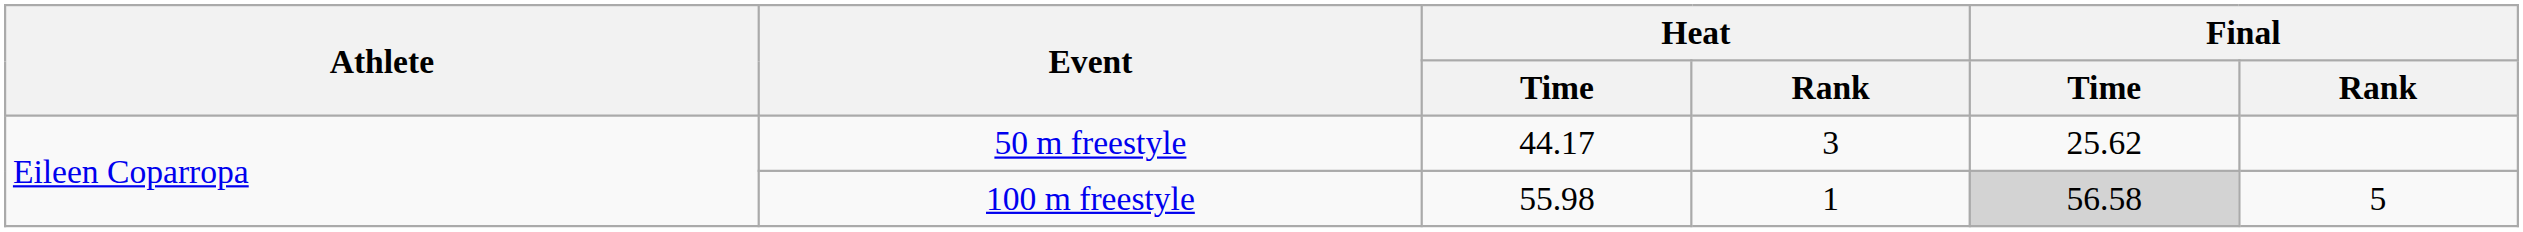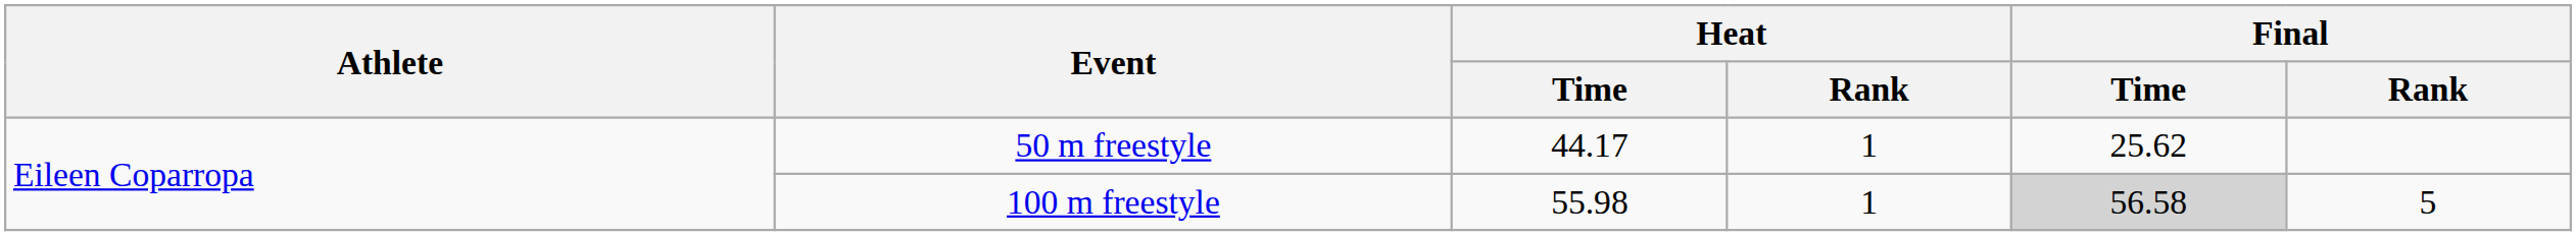 <table class=wikitable style="font-size:95%" width="90%">
 <tr>
 <th rowspan="2">Athlete</th>
 <th rowspan="2">Event</th>
 <th colspan="2">Heat</th>
 <th colspan="2">Final</th>
 </tr>
 <tr>
 <th>Time</th>
 <th>Rank</th>
 <th>Time</th>
 <th>Rank</th>
 </tr>
 <tr>
 <td rowspan=2 width=30%><a href='#'>Eileen Coparropa</a></td>
 <td align=center><a href='#'>50 m freestyle</a></td>
 <td align=center>44.17</td>
-<td align=center>3</td>
+<td align=center>1</td>
 <td align=center>25.62</td>
 <td align=center></td>
 </tr>
 <tr>
 <td align=center><a href='#'>100 m freestyle</a></td>
 <td align=center>55.98</td>
 <td align=center>1</td>
 <td align=center style="background: lightgrey;">56.58</td>
 <td align=center>5</td>
 </tr>
 </table>
